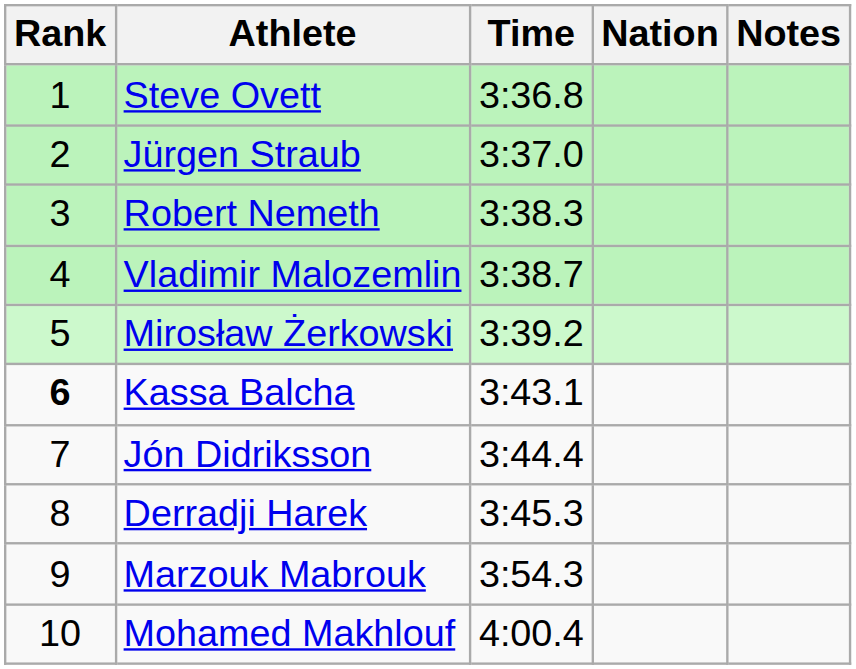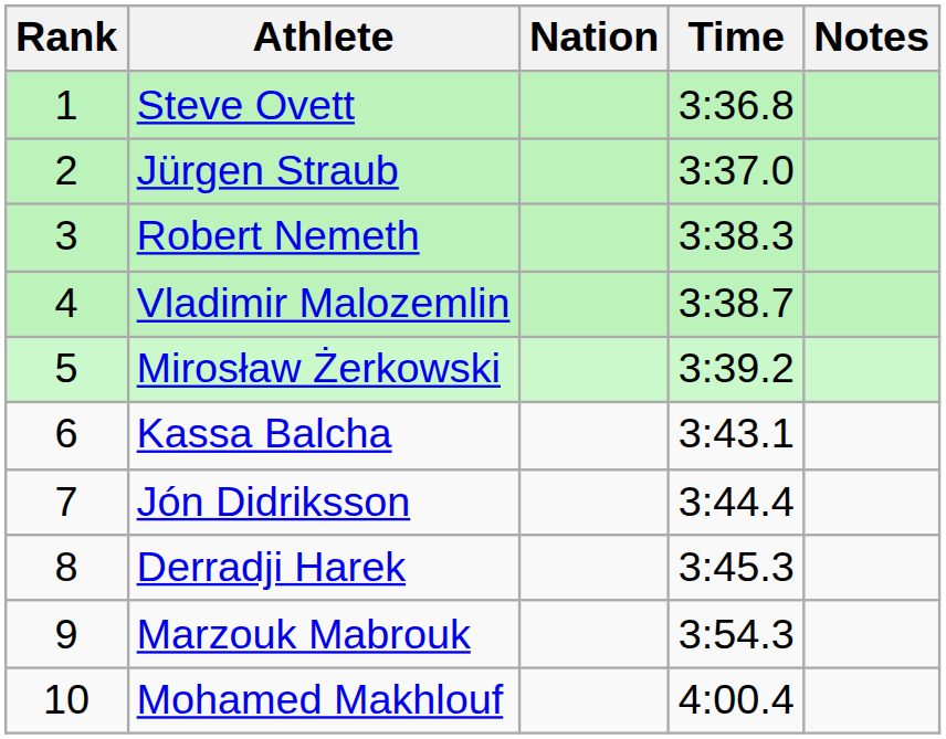 <table class="wikitable sortable" style="text-align:center">
 <tr>
 <th>Rank</th>
 <th>Athlete</th>
+<th>Nation</th>
 <th>Time</th>
-<th>Nation</th>
 <th>Notes</th>
 </tr>
 <tr style="background:#bbf3bb;">
 <td>1</td>
 <td align=left><a href='#'>Steve Ovett</a></td>
+<td align=left></td>
 <td>3:36.8</td>
-<td align=left></td>
 <td></td>
 </tr>
 <tr style="background:#bbf3bb;">
 <td>2</td>
 <td align=left><a href='#'>Jürgen Straub</a></td>
+<td align=left></td>
 <td>3:37.0</td>
-<td align=left></td>
 <td></td>
 </tr>
 <tr style="background:#bbf3bb;">
 <td>3</td>
 <td align=left><a href='#'>Robert Nemeth</a></td>
+<td align=left></td>
 <td>3:38.3</td>
-<td align=left></td>
 <td></td>
 </tr>
 <tr style="background:#bbf3bb;">
 <td>4</td>
 <td align=left><a href='#'>Vladimir Malozemlin</a></td>
+<td align=left></td>
 <td>3:38.7</td>
-<td align=left></td>
 <td></td>
 </tr>
 <tr style="background:#ccf9cc;">
 <td>5</td>
 <td align=left><a href='#'>Mirosław Żerkowski</a></td>
+<td align=left></td>
 <td>3:39.2</td>
-<td align=left></td>
 <td></td>
 </tr>
 <tr>
-<td><strong>6</strong></td>
+<td>6</td>
 <td align=left><a href='#'>Kassa Balcha</a></td>
+<td align=left></td>
 <td>3:43.1</td>
-<td align=left></td>
 <td></td>
 </tr>
 <tr>
 <td>7</td>
 <td align=left><a href='#'>Jón Didriksson</a></td>
+<td align=left></td>
 <td>3:44.4</td>
-<td align=left></td>
 <td></td>
 </tr>
 <tr>
 <td>8</td>
 <td align=left><a href='#'>Derradji Harek</a></td>
+<td align=left></td>
 <td>3:45.3</td>
-<td align=left></td>
 <td></td>
 </tr>
 <tr>
 <td>9</td>
 <td align=left><a href='#'>Marzouk Mabrouk</a></td>
+<td align=left></td>
 <td>3:54.3</td>
-<td align=left></td>
 <td></td>
 </tr>
 <tr>
 <td>10</td>
 <td align=left><a href='#'>Mohamed Makhlouf</a></td>
+<td align=left></td>
 <td>4:00.4</td>
-<td align=left></td>
 <td></td>
 </tr>
 </table>
